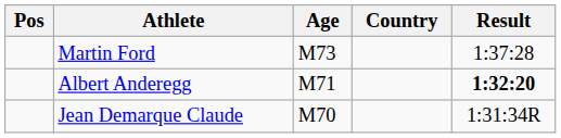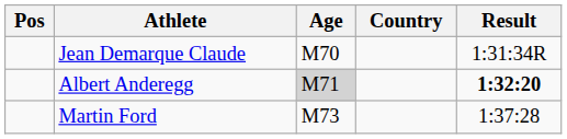 <table class="wikitable"  style="text-align:center; width:50%;">
 <tr>
 <th>Pos</th>
 <th>Athlete</th>
 <th>Age</th>
 <th>Country</th>
 <th>Result</th>
 </tr>
 <tr>
 <td align=center></td>
+<td align=left><a href='#'>Jean Demarque Claude</a></td>
+<td align=left>M70</td>
+<td align=left></td>
+<td>1:31:34R</td>
+</tr>
+<tr>
+<td align=center></td>
+<td align=left><a href='#'>Albert Anderegg</a></td>
+<td align=left style="background: lightgrey;">M71</td>
+<td align=left></td>
+<td><strong>1:32:20</strong></td>
+</tr>
+<tr>
+<td align=center></td>
 <td align=left><a href='#'>Martin Ford</a></td>
 <td align=left>M73</td>
 <td align=left></td>
 <td>1:37:28</td>
 </tr>
-<tr>
-<td align=center></td>
-<td align=left><a href='#'>Albert Anderegg</a></td>
-<td align=left>M71</td>
-<td align=left></td>
-<td><strong>1:32:20</strong></td>
-</tr>
-<tr>
-<td align=center></td>
-<td align=left><a href='#'>Jean Demarque Claude</a></td>
-<td align=left>M70</td>
-<td align=left></td>
-<td>1:31:34R</td>
-</tr>
 </table>
